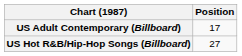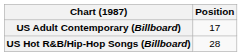 <table class="wikitable sortable plainrowheaders" style="text-align:center">
 <tr>
 <th scope="col">Chart (1987)</th>
 <th scope="col">Position</th>
 </tr>
 <tr>
 <th scope="row">US Adult Contemporary (<em>Billboard</em>)</th>
 <td>17</td>
 </tr>
 <tr>
 <th scope="row">US Hot R&B/Hip-Hop Songs (<em>Billboard</em>)</th>
-<td>27</td>
+<td>28</td>
 </tr>
 </table>
